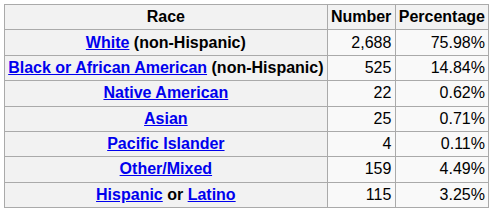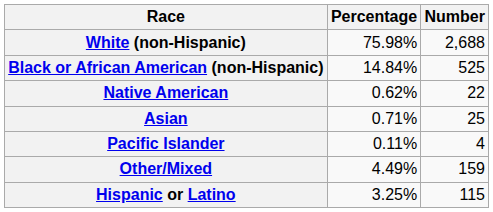 <table class="wikitable" style="text-align:right">
 <tr>
 <th scope="col">Race</th>
+<th scope="col">Percentage</th>
 <th scope="col">Number</th>
-<th scope="col">Percentage</th>
 </tr>
 <tr>
 <th scope="row"><a href='#'>White</a> (non-Hispanic)</th>
+<td>75.98%</td>
 <td>2,688</td>
-<td>75.98%</td>
 </tr>
 <tr>
 <th scope="row"><a href='#'>Black or African American</a> (non-Hispanic)</th>
+<td>14.84%</td>
 <td>525</td>
-<td>14.84%</td>
 </tr>
 <tr>
 <th scope="row"><a href='#'>Native American</a></th>
+<td>0.62%</td>
 <td>22</td>
-<td>0.62%</td>
 </tr>
 <tr>
 <th scope="row"><a href='#'>Asian</a></th>
+<td>0.71%</td>
 <td>25</td>
-<td>0.71%</td>
 </tr>
 <tr>
 <th scope="row"><a href='#'>Pacific Islander</a></th>
+<td>0.11%</td>
 <td>4</td>
-<td>0.11%</td>
 </tr>
 <tr>
 <th scope="row"><a href='#'>Other/Mixed</a></th>
+<td>4.49%</td>
 <td>159</td>
-<td>4.49%</td>
 </tr>
 <tr>
 <th scope="row"><a href='#'>Hispanic</a> or <a href='#'>Latino</a></th>
+<td>3.25%</td>
 <td>115</td>
-<td>3.25%</td>
 </tr>
 </table>
